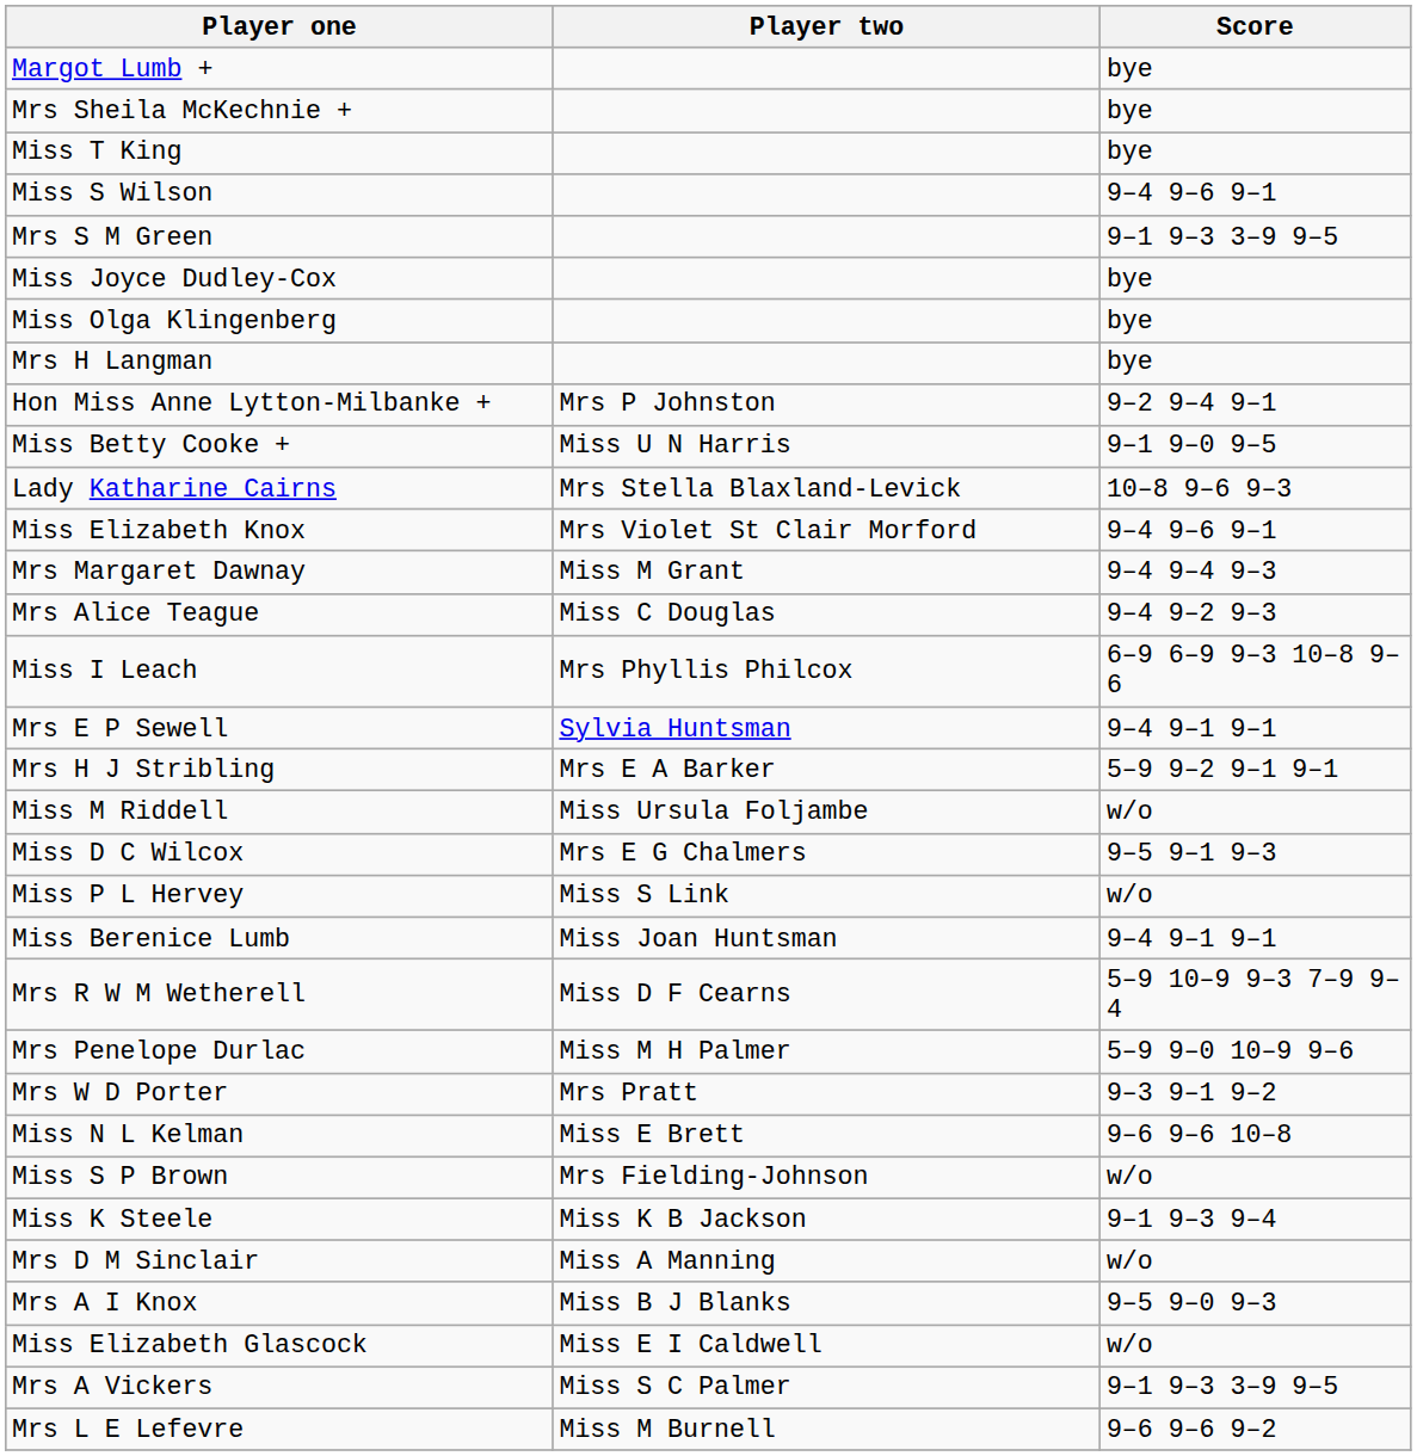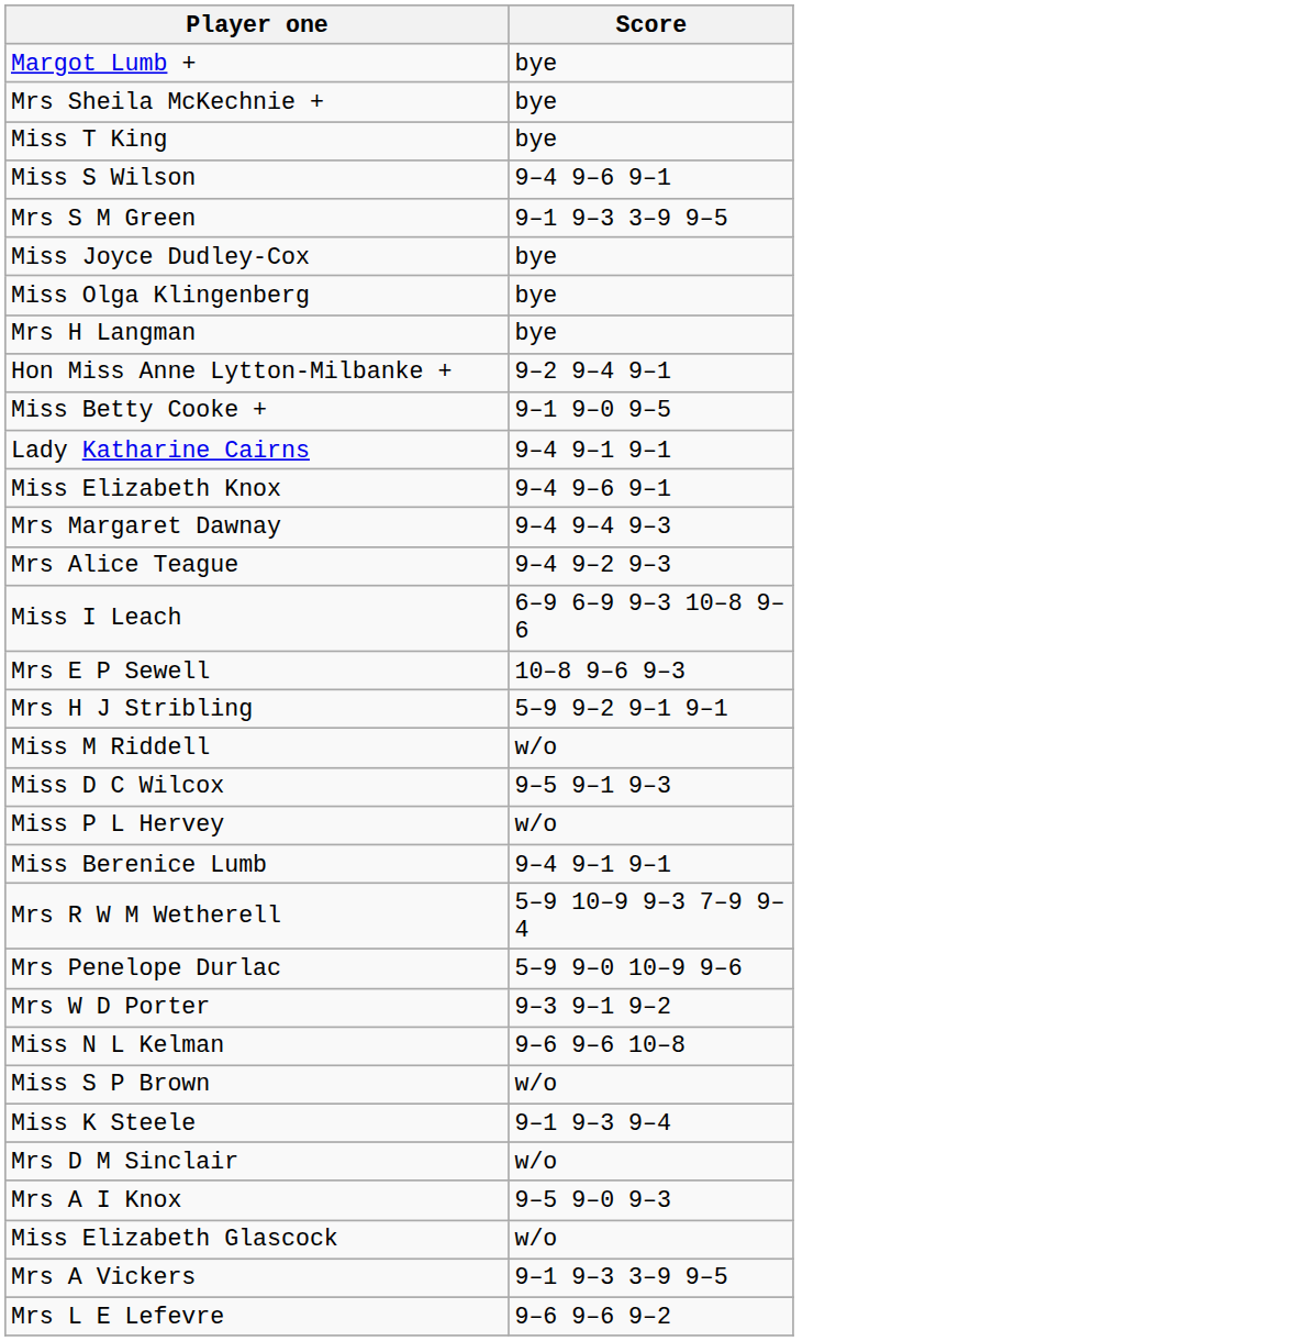 <table class="wikitable">
 <tr>
 <th width=270>Player one</th>
-<th width=270>Player two</th>
 <th width=150>Score</th>
 </tr>
 <tr>
 <td><a href='#'>Margot Lumb</a> +</td>
-<td></td>
 <td>bye</td>
 </tr>
 <tr>
 <td> Mrs Sheila McKechnie +</td>
-<td></td>
 <td>bye</td>
 </tr>
 <tr>
 <td> Miss T King</td>
-<td></td>
 <td>bye</td>
 </tr>
 <tr>
 <td> Miss S Wilson</td>
-<td></td>
 <td>9–4 9–6 9–1</td>
 </tr>
 <tr>
 <td> Mrs S M Green</td>
-<td></td>
 <td>9–1 9–3 3–9 9–5</td>
 </tr>
 <tr>
 <td> Miss Joyce Dudley-Cox</td>
-<td></td>
 <td>bye</td>
 </tr>
 <tr>
 <td> Miss Olga Klingenberg</td>
-<td></td>
 <td>bye</td>
 </tr>
 <tr>
 <td> Mrs H Langman</td>
-<td></td>
 <td>bye</td>
 </tr>
 <tr>
 <td> Hon Miss Anne Lytton-Milbanke +</td>
-<td> Mrs P Johnston</td>
 <td>9–2 9–4 9–1</td>
 </tr>
 <tr>
 <td> Miss Betty Cooke +</td>
-<td> Miss U N Harris</td>
 <td>9–1 9–0 9–5</td>
 </tr>
 <tr>
 <td> Lady <a href='#'>Katharine Cairns</a></td>
-<td> Mrs Stella Blaxland-Levick</td>
-<td>10–8 9–6 9–3</td>
+<td>9–4 9–1 9–1</td>
 </tr>
 <tr>
 <td> Miss Elizabeth Knox</td>
-<td> Mrs Violet St Clair Morford</td>
 <td>9–4 9–6 9–1</td>
 </tr>
 <tr>
 <td> Mrs Margaret Dawnay</td>
-<td> Miss M Grant</td>
 <td>9–4 9–4 9–3</td>
 </tr>
 <tr>
 <td> Mrs Alice Teague</td>
-<td> Miss C Douglas</td>
 <td>9–4 9–2 9–3</td>
 </tr>
 <tr>
 <td> Miss I Leach</td>
-<td> Mrs Phyllis Philcox</td>
 <td>6–9 6–9 9–3 10–8 9–6</td>
 </tr>
 <tr>
 <td> Mrs E P Sewell</td>
-<td><a href='#'>Sylvia Huntsman</a></td>
-<td>9–4 9–1 9–1</td>
+<td>10–8 9–6 9–3</td>
 </tr>
 <tr>
 <td> Mrs H J Stribling</td>
-<td> Mrs E A Barker</td>
 <td>5–9 9–2 9–1 9–1</td>
 </tr>
 <tr>
 <td> Miss M Riddell</td>
-<td> Miss Ursula Foljambe</td>
 <td>w/o</td>
 </tr>
 <tr>
 <td> Miss D C Wilcox</td>
-<td> Mrs E G Chalmers</td>
 <td>9–5 9–1 9–3</td>
 </tr>
 <tr>
 <td> Miss P L Hervey</td>
-<td> Miss S Link</td>
 <td>w/o</td>
 </tr>
 <tr>
 <td> Miss Berenice Lumb</td>
-<td> Miss Joan Huntsman</td>
 <td>9–4 9–1 9–1</td>
 </tr>
 <tr>
 <td> Mrs R W M Wetherell</td>
-<td> Miss D F Cearns</td>
 <td>5–9 10–9 9–3 7–9 9–4</td>
 </tr>
 <tr>
 <td> Mrs Penelope Durlac</td>
-<td> Miss M H Palmer</td>
 <td>5–9 9–0 10–9 9–6</td>
 </tr>
 <tr>
 <td> Mrs W D Porter</td>
-<td> Mrs Pratt</td>
 <td>9–3 9–1 9–2</td>
 </tr>
 <tr>
 <td> Miss N L Kelman</td>
-<td> Miss E Brett</td>
 <td>9–6 9–6 10–8</td>
 </tr>
 <tr>
 <td> Miss S P Brown</td>
-<td> Mrs Fielding-Johnson</td>
 <td>w/o</td>
 </tr>
 <tr>
 <td> Miss K Steele</td>
-<td> Miss K B Jackson</td>
 <td>9–1 9–3 9–4</td>
 </tr>
 <tr>
 <td> Mrs D M Sinclair</td>
-<td> Miss A Manning</td>
 <td>w/o</td>
 </tr>
 <tr>
 <td> Mrs A I Knox</td>
-<td> Miss B J Blanks</td>
 <td>9–5 9–0 9–3</td>
 </tr>
 <tr>
 <td> Miss Elizabeth Glascock</td>
-<td> Miss E I Caldwell</td>
 <td>w/o</td>
 </tr>
 <tr>
 <td> Mrs A Vickers</td>
-<td> Miss S C Palmer</td>
 <td>9–1 9–3 3–9 9–5</td>
 </tr>
 <tr>
 <td> Mrs L E Lefevre</td>
-<td> Miss M Burnell</td>
 <td>9–6 9–6 9–2</td>
 </tr>
 </table>
